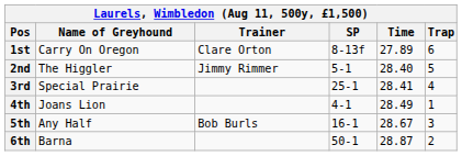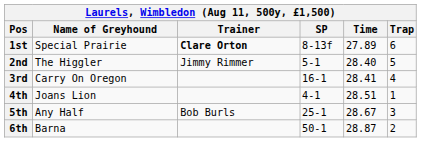 <table class="wikitable">
 <tr>
 <th colspan="6"><a href='#'>Laurels</a>, <a href='#'>Wimbledon</a> (Aug 11, 500y, £1,500)</th>
 </tr>
 <tr>
 <th width=30>Pos</th>
 <th width=180>Name of Greyhound</th>
 <th width=150>Trainer</th>
 <th width=50>SP</th>
 <th width=50>Time</th>
 <th width=30>Trap</th>
 </tr>
 <tr>
 <th>1st</th>
-<td>Carry On Oregon</td>
-<td>Clare Orton</td>
+<td>Special Prairie</td>
+<td><strong>Clare Orton</strong></td>
 <td>8-13f</td>
 <td>27.89</td>
 <td>6</td>
 </tr>
 <tr>
 <th>2nd</th>
 <td>The Higgler</td>
 <td>Jimmy Rimmer</td>
 <td>5-1</td>
 <td>28.40</td>
 <td>5</td>
 </tr>
 <tr>
 <th>3rd</th>
-<td>Special Prairie</td>
+<td>Carry On Oregon</td>
 <td></td>
-<td>25-1</td>
+<td>16-1</td>
 <td>28.41</td>
 <td>4</td>
 </tr>
 <tr>
 <th>4th</th>
 <td>Joans Lion</td>
 <td></td>
 <td>4-1</td>
-<td>28.49</td>
+<td>28.51</td>
 <td>1</td>
 </tr>
 <tr>
 <th>5th</th>
 <td>Any Half</td>
 <td>Bob Burls</td>
-<td>16-1</td>
+<td>25-1</td>
 <td>28.67</td>
 <td>3</td>
 </tr>
 <tr>
 <th>6th</th>
 <td>Barna</td>
 <td></td>
 <td>50-1</td>
 <td>28.87</td>
 <td>2</td>
 </tr>
 </table>
